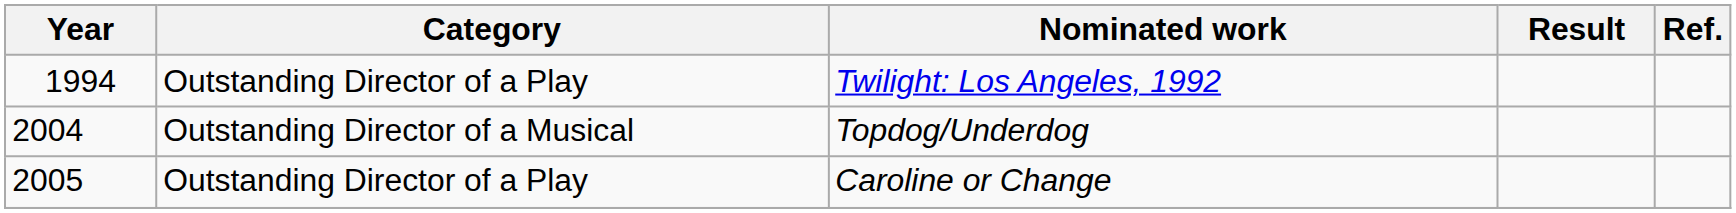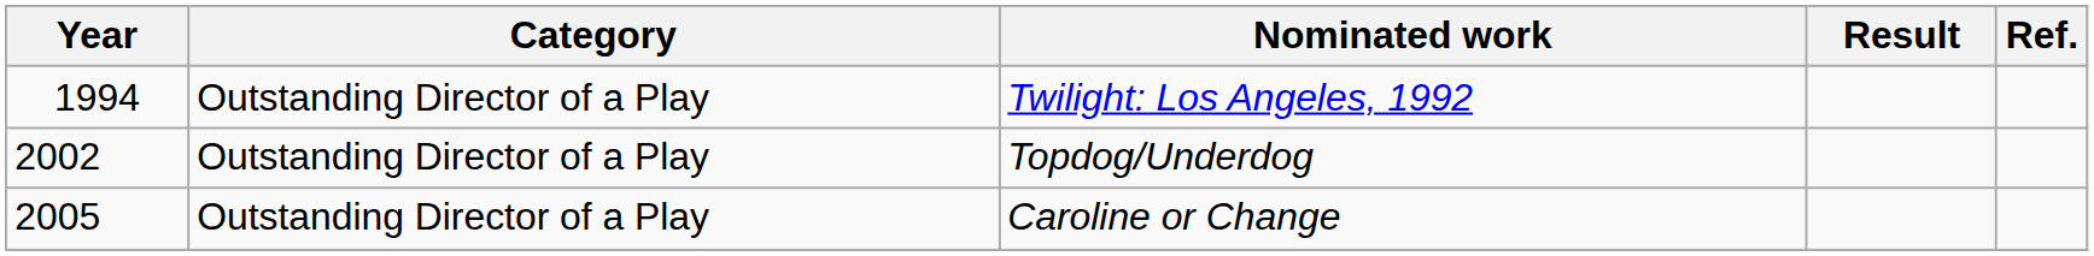 <table class=wikitable>
 <tr>
 <th scope="col" style="width:5em;">Year</th>
 <th scope="col" style="width:26em;">Category</th>
 <th scope="col" style="width:25em;">Nominated work</th>
 <th scope="col" style="width:5em;">Result</th>
 <th>Ref.</th>
 </tr>
 <tr>
 <td style="text-align:center;">1994</td>
 <td>Outstanding Director of a Play</td>
 <td><em><a href='#'>Twilight: Los Angeles, 1992</a></em></td>
 <td></td>
 <td></td>
 </tr>
 <tr>
-<td>2004</td>
-<td>Outstanding Director of a Musical</td>
+<td>2002</td>
+<td>Outstanding Director of a Play</td>
 <td><em>Topdog/Underdog</em></td>
 <td></td>
 <td></td>
 </tr>
 <tr>
 <td>2005</td>
 <td>Outstanding Director of a Play</td>
 <td><em>Caroline or Change</em></td>
 <td></td>
 <td></td>
 </tr>
 <tr>
 </tr>
 </table>
